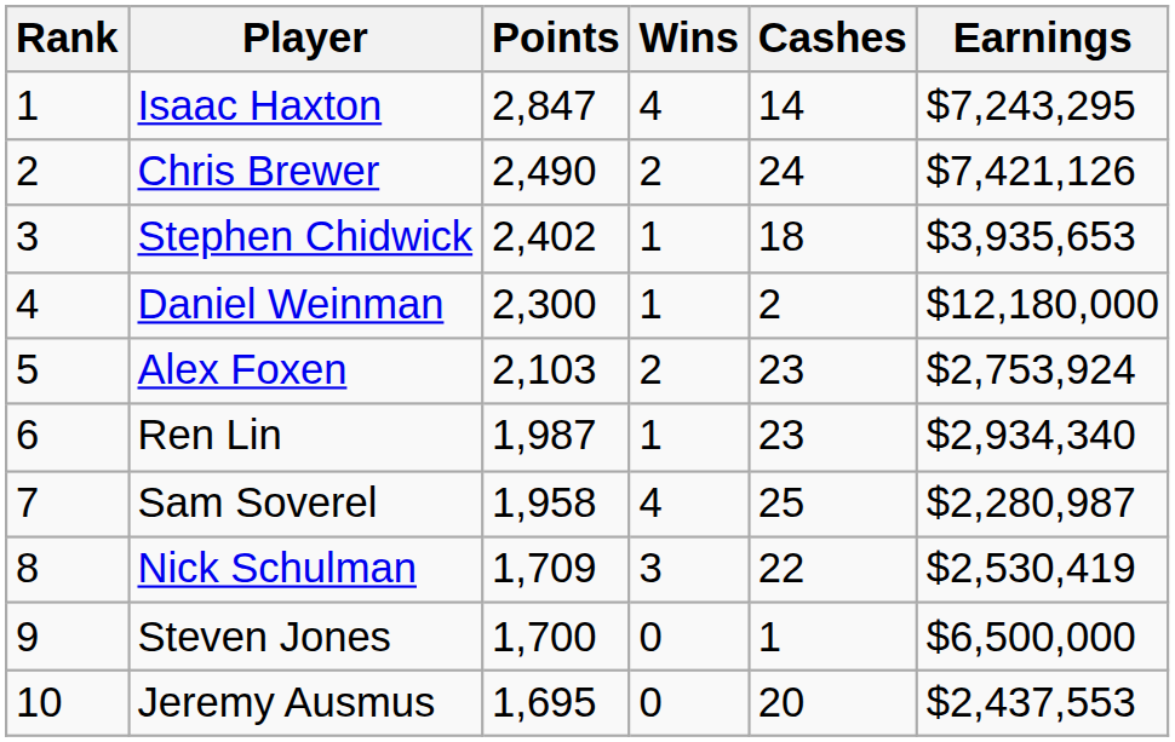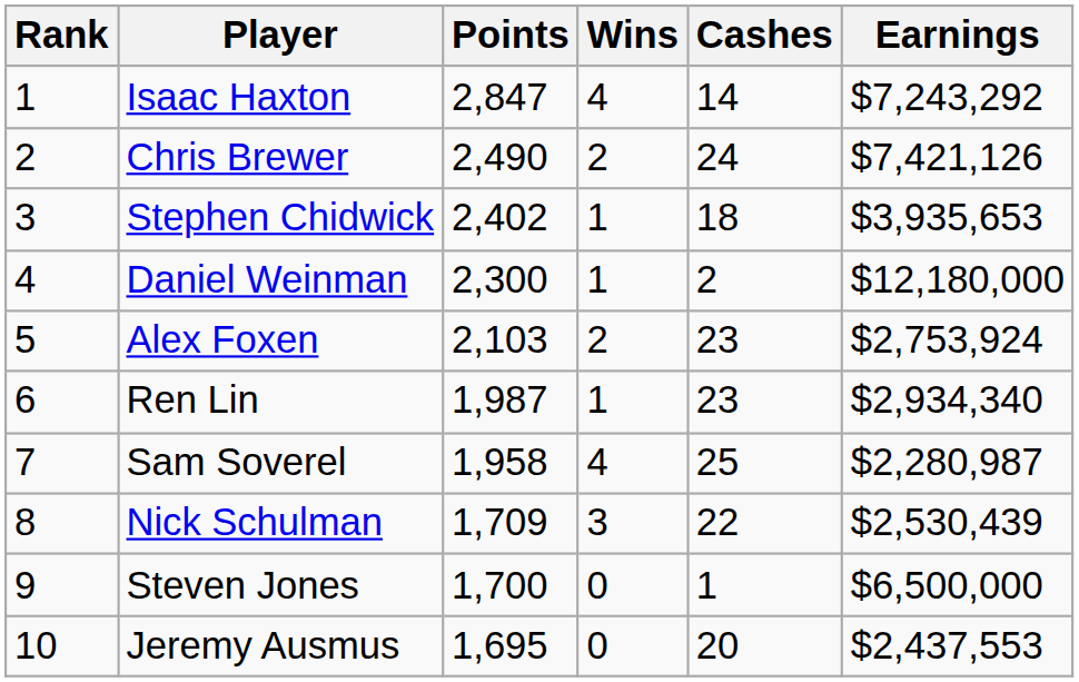 <table class="wikitable">
 <tr>
 <th>Rank</th>
 <th>Player</th>
 <th>Points</th>
 <th>Wins</th>
 <th>Cashes</th>
 <th>Earnings</th>
 </tr>
 <tr>
 <td>1</td>
 <td> <a href='#'>Isaac Haxton</a></td>
 <td>2,847</td>
 <td>4</td>
 <td>14</td>
-<td>$7,243,295</td>
+<td>$7,243,292</td>
 </tr>
 <tr>
 <td>2</td>
 <td> <a href='#'>Chris Brewer</a></td>
 <td>2,490</td>
 <td>2</td>
 <td>24</td>
 <td>$7,421,126</td>
 </tr>
 <tr>
 <td>3</td>
 <td> <a href='#'>Stephen Chidwick</a></td>
 <td>2,402</td>
 <td>1</td>
 <td>18</td>
 <td>$3,935,653</td>
 </tr>
 <tr>
 <td>4</td>
 <td> <a href='#'>Daniel Weinman</a></td>
 <td>2,300</td>
 <td>1</td>
 <td>2</td>
 <td>$12,180,000</td>
 </tr>
 <tr>
 <td>5</td>
 <td> <a href='#'>Alex Foxen</a></td>
 <td>2,103</td>
 <td>2</td>
 <td>23</td>
 <td>$2,753,924</td>
 </tr>
 <tr>
 <td>6</td>
 <td> Ren Lin</td>
 <td>1,987</td>
 <td>1</td>
 <td>23</td>
 <td>$2,934,340</td>
 </tr>
 <tr>
 <td>7</td>
 <td> Sam Soverel</td>
 <td>1,958</td>
 <td>4</td>
 <td>25</td>
 <td>$2,280,987</td>
 </tr>
 <tr>
 <td>8</td>
 <td> <a href='#'>Nick Schulman</a></td>
 <td>1,709</td>
 <td>3</td>
 <td>22</td>
-<td>$2,530,419</td>
+<td>$2,530,439</td>
 </tr>
 <tr>
 <td>9</td>
 <td> Steven Jones</td>
 <td>1,700</td>
 <td>0</td>
 <td>1</td>
 <td>$6,500,000</td>
 </tr>
 <tr>
 <td>10</td>
 <td> Jeremy Ausmus</td>
 <td>1,695</td>
 <td>0</td>
 <td>20</td>
 <td>$2,437,553</td>
 </tr>
 </table>
